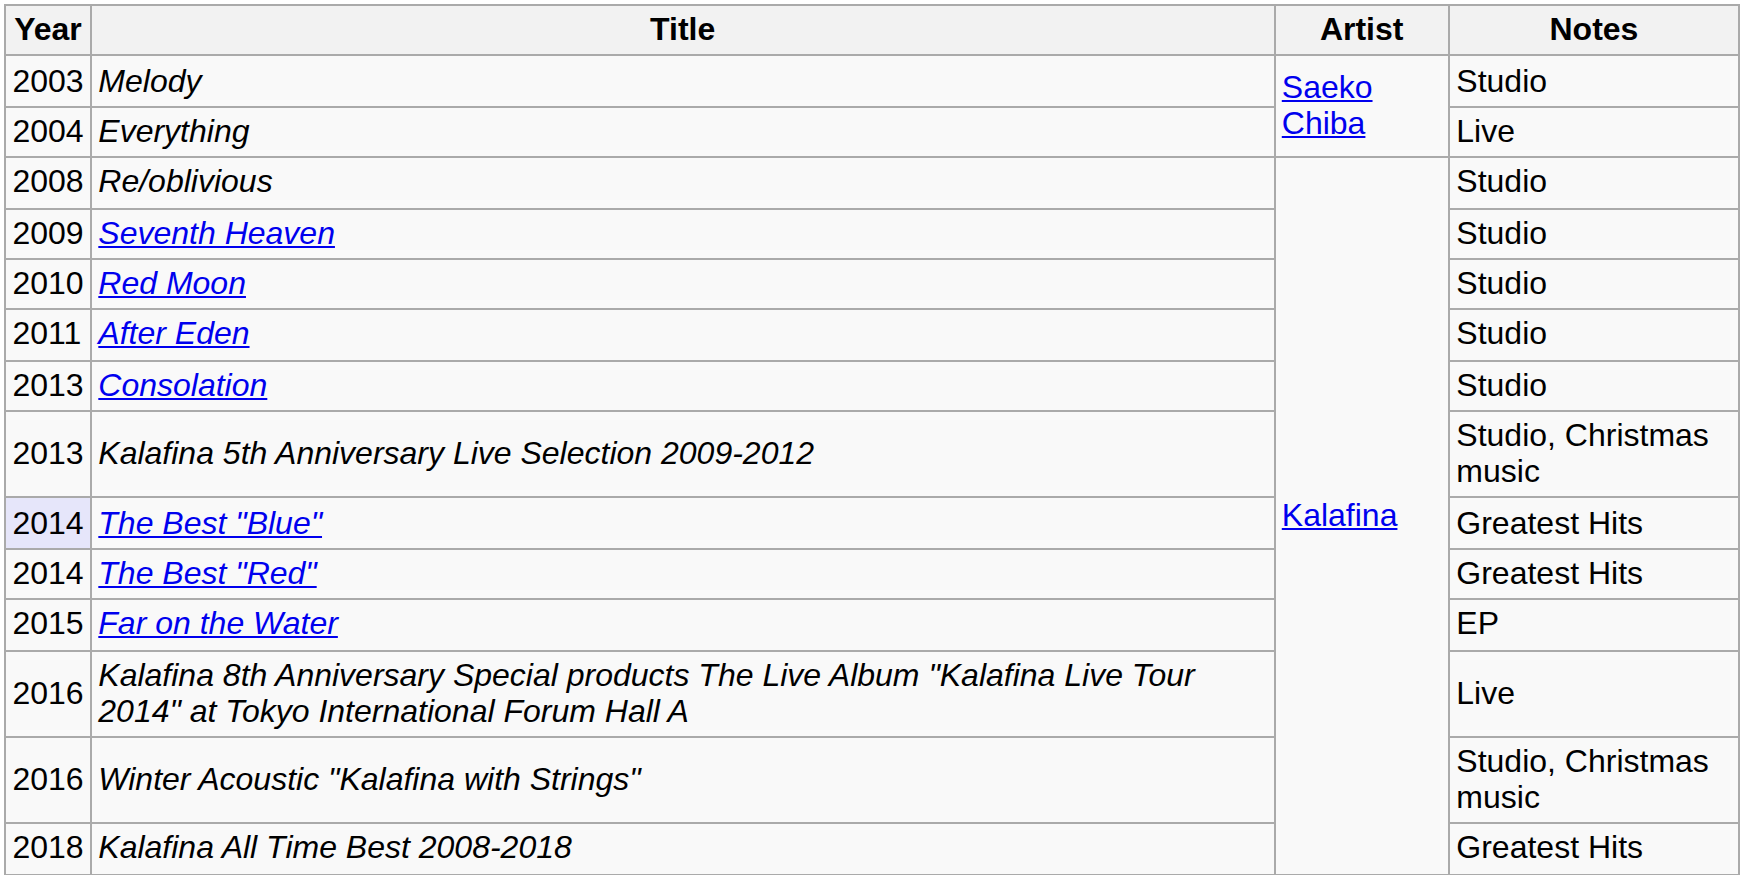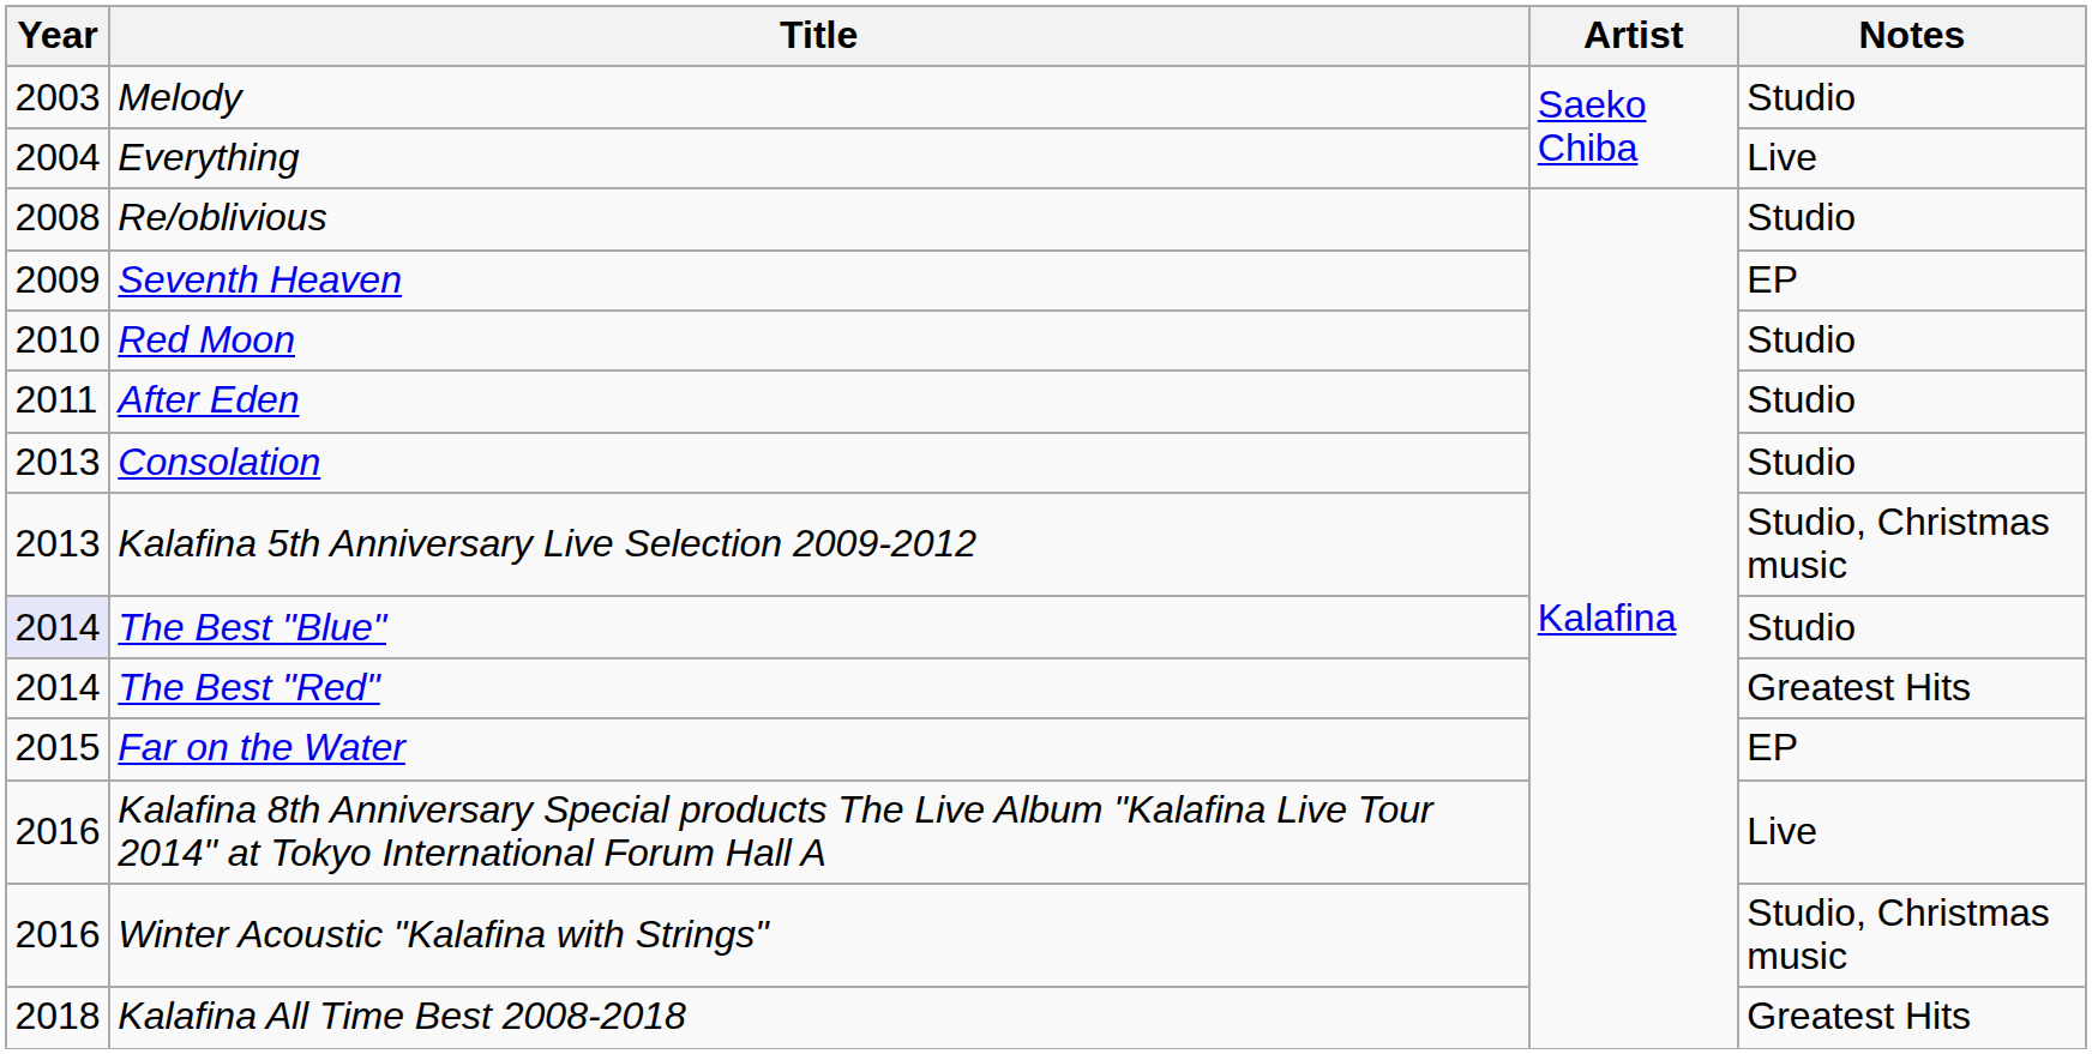 <table class="wikitable sortable">
 <tr>
 <th>Year</th>
 <th>Title</th>
 <th>Artist</th>
 <th>Notes</th>
 </tr>
 <tr>
 <td>2003</td>
 <td><em>Melody</em></td>
 <td rowspan="2"><a href='#'>Saeko Chiba</a></td>
 <td>Studio</td>
 </tr>
 <tr>
 <td>2004</td>
 <td><em>Everything</em></td>
 <td>Live</td>
 </tr>
 <tr>
 <td>2008</td>
 <td><em>Re/oblivious</em></td>
 <td rowspan="12"><a href='#'>Kalafina</a></td>
 <td>Studio</td>
 </tr>
 <tr>
 <td>2009</td>
 <td><em><a href='#'>Seventh Heaven</a></em></td>
-<td>Studio</td>
+<td>EP</td>
 </tr>
 <tr>
 <td>2010</td>
 <td><em><a href='#'>Red Moon</a></em></td>
 <td>Studio</td>
 </tr>
 <tr>
 <td>2011</td>
 <td><em><a href='#'>After Eden</a></em></td>
 <td>Studio</td>
 </tr>
 <tr>
 <td>2013</td>
 <td><em><a href='#'>Consolation</a></em></td>
 <td>Studio</td>
 </tr>
 <tr>
 <td>2013</td>
 <td><em>Kalafina 5th Anniversary Live Selection 2009-2012</em></td>
 <td>Studio, Christmas music</td>
 </tr>
 <tr>
 <td style="background: lavender;">2014</td>
 <td><em><a href='#'>The Best "Blue"</a></em></td>
-<td>Greatest Hits</td>
+<td>Studio</td>
 </tr>
 <tr>
 <td>2014</td>
 <td><em><a href='#'>The Best "Red"</a></em></td>
 <td>Greatest Hits</td>
 </tr>
 <tr>
 <td>2015</td>
 <td><em><a href='#'>Far on the Water</a></em></td>
 <td>EP</td>
 </tr>
 <tr>
 <td>2016</td>
 <td><em>Kalafina 8th Anniversary Special products The Live Album "Kalafina Live Tour 2014" at Tokyo International Forum Hall A</em></td>
 <td>Live</td>
 </tr>
 <tr>
 <td>2016</td>
 <td><em>Winter Acoustic "Kalafina with Strings"</em></td>
 <td>Studio, Christmas music</td>
 </tr>
 <tr>
 <td>2018</td>
 <td><em>Kalafina All Time Best 2008-2018</em></td>
 <td>Greatest Hits</td>
 </tr>
 </table>
